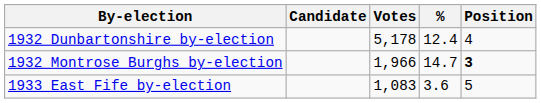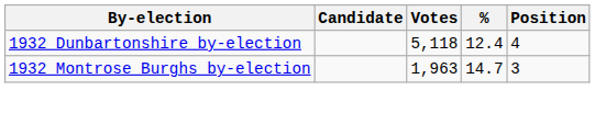 <table class="wikitable sortable">
 <tr>
 <th>By-election</th>
 <th>Candidate</th>
 <th>Votes</th>
 <th>%</th>
 <th>Position</th>
 </tr>
 <tr>
 <td><a href='#'>1932 Dunbartonshire by-election</a></td>
 <td></td>
-<td>5,178</td>
+<td>5,118</td>
 <td>12.4</td>
 <td>4</td>
 </tr>
 <tr>
 <td><a href='#'>1932 Montrose Burghs by-election</a></td>
 <td></td>
-<td>1,966</td>
+<td>1,963</td>
 <td>14.7</td>
-<td><strong>3</strong></td>
-</tr>
-<tr>
-<td><a href='#'>1933 East Fife by-election</a></td>
-<td></td>
-<td>1,083</td>
-<td>3.6</td>
-<td>5</td>
+<td>3</td>
 </tr>
 </table>
